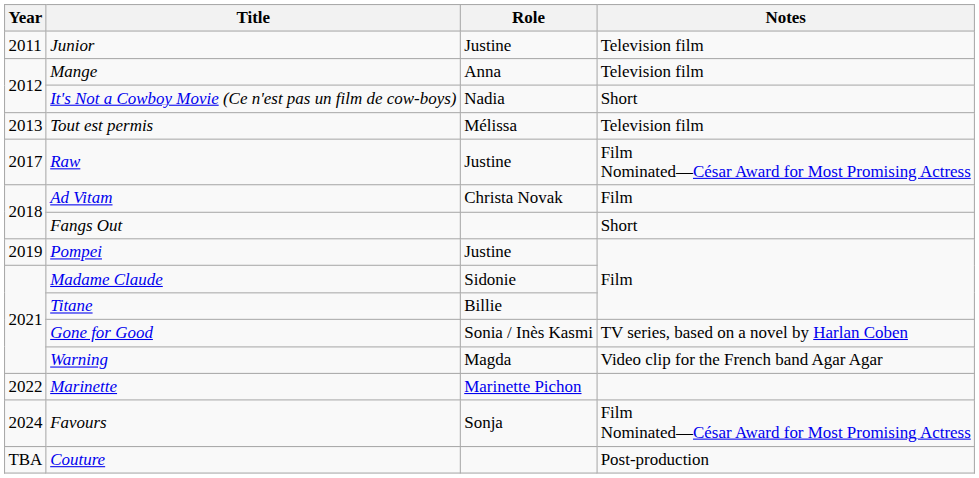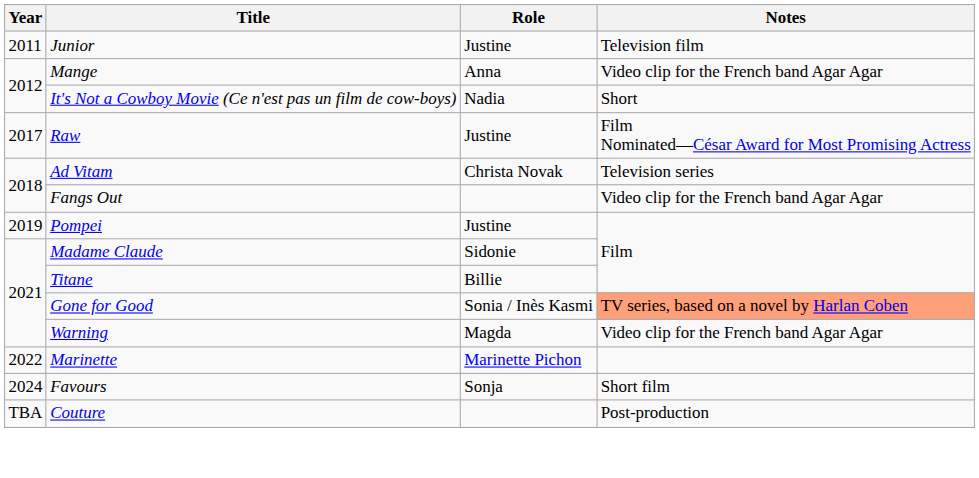 <table class="wikitable sortable">
 <tr>
 <th scope="col">Year</th>
 <th scope="col">Title</th>
 <th scope="col">Role</th>
 <th scope="col" class="unsortable">Notes</th>
 </tr>
 <tr>
 <td>2011</td>
 <td scope="row"><em>Junior</em></td>
 <td>Justine</td>
 <td>Television film</td>
 </tr>
 <tr>
 <td rowspan=2>2012</td>
 <td scope="row"><em>Mange</em></td>
 <td>Anna</td>
-<td>Television film</td>
+<td>Video clip for the French band Agar Agar</td>
 </tr>
 <tr>
 <td scope="row"><em><a href='#'>It's Not a Cowboy Movie</a> (Ce n'est pas un film de cow-boys)</em></td>
 <td>Nadia</td>
 <td>Short</td>
-</tr>
-<tr>
-<td>2013</td>
-<td scope="row"><em>Tout est permis</em></td>
-<td>Mélissa</td>
-<td>Television film</td>
 </tr>
 <tr>
 <td>2017</td>
 <td scope="row"><em><a href='#'>Raw</a></em></td>
 <td>Justine</td>
 <td>Film<br>Nominated—<a href='#'>César Award for Most Promising Actress</a></td>
 </tr>
 <tr>
 <td rowspan="2">2018</td>
 <td scope="row"><em><a href='#'>Ad Vitam</a></em></td>
 <td>Christa Novak</td>
-<td>Film</td>
+<td>Television series</td>
 </tr>
 <tr>
 <td scope="row"><em>Fangs Out</em></td>
 <td></td>
-<td>Short</td>
+<td>Video clip for the French band Agar Agar</td>
 </tr>
 <tr>
 <td>2019</td>
 <td scope="row"><em><a href='#'>Pompei</a></em></td>
 <td>Justine</td>
 <td rowspan="3">Film</td>
 </tr>
 <tr>
 <td rowspan="4">2021</td>
 <td scope="row"><em><a href='#'>Madame Claude</a></em></td>
 <td>Sidonie</td>
 </tr>
 <tr>
 <td scope="row"><em><a href='#'>Titane</a></em></td>
 <td>Billie</td>
 </tr>
 <tr>
 <td scope="row"><em><a href='#'>Gone for Good</a></em></td>
 <td>Sonia / Inès Kasmi</td>
-<td>TV series, based on a novel by <a href='#'>Harlan Coben</a></td>
+<td style="background: lightsalmon;">TV series, based on a novel by <a href='#'>Harlan Coben</a></td>
 </tr>
 <tr>
 <td scope="row"><em><a href='#'>Warning</a></em></td>
 <td>Magda</td>
 <td>Video clip for the French band Agar Agar</td>
 </tr>
 <tr>
 <td>2022</td>
 <td scope="row"><em><a href='#'>Marinette</a></em></td>
 <td><a href='#'>Marinette Pichon</a></td>
 <td></td>
 </tr>
 <tr>
 <td>2024</td>
 <td scope="row"><em>Favours</em></td>
 <td>Sonja</td>
-<td>Film<br>Nominated—<a href='#'>César Award for Most Promising Actress</a></td>
+<td>Short film</td>
 </tr>
 <tr>
 <td>TBA</td>
 <td scope="row"><em><a href='#'>Couture</a></em></td>
 <td></td>
 <td>Post-production</td>
 </tr>
 </table>
